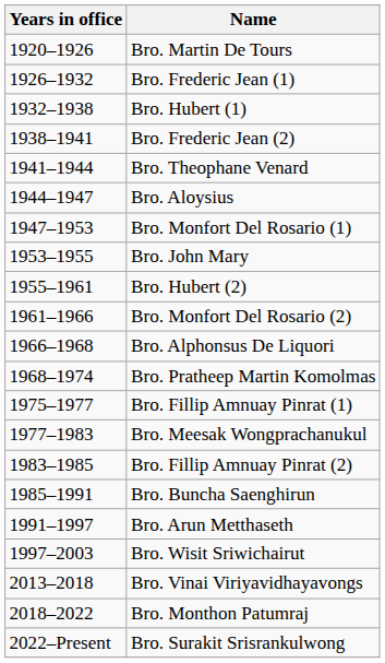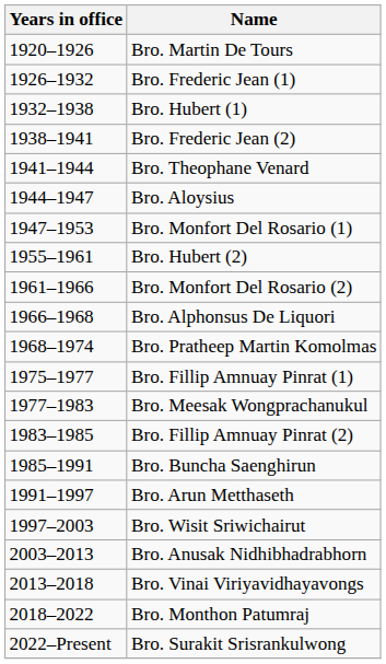 <table class="wikitable">
 <tr>
 <th>Years in office</th>
 <th>Name</th>
 </tr>
 <tr>
 <td>1920–1926</td>
 <td>Bro. Martin De Tours</td>
 </tr>
 <tr>
 <td>1926–1932</td>
 <td>Bro. Frederic Jean (1)</td>
 </tr>
 <tr>
 <td>1932–1938</td>
 <td>Bro. Hubert (1)</td>
 </tr>
 <tr>
 <td>1938–1941</td>
 <td>Bro. Frederic Jean (2)</td>
 </tr>
 <tr>
 <td>1941–1944</td>
 <td>Bro. Theophane Venard</td>
 </tr>
 <tr>
 <td>1944–1947</td>
 <td>Bro. Aloysius</td>
 </tr>
 <tr>
 <td>1947–1953</td>
 <td>Bro. Monfort Del Rosario (1)</td>
-</tr>
-<tr>
-<td>1953–1955</td>
-<td>Bro. John Mary</td>
 </tr>
 <tr>
 <td>1955–1961</td>
 <td>Bro. Hubert (2)</td>
 </tr>
 <tr>
 <td>1961–1966</td>
 <td>Bro. Monfort Del Rosario (2)</td>
 </tr>
 <tr>
 <td>1966–1968</td>
 <td>Bro. Alphonsus De Liquori</td>
 </tr>
 <tr>
 <td>1968–1974</td>
 <td>Bro. Pratheep Martin Komolmas</td>
 </tr>
 <tr>
 <td>1975–1977</td>
 <td>Bro. Fillip Amnuay Pinrat (1)</td>
 </tr>
 <tr>
 <td>1977–1983</td>
 <td>Bro. Meesak Wongprachanukul</td>
 </tr>
 <tr>
 <td>1983–1985</td>
 <td>Bro. Fillip Amnuay Pinrat (2)</td>
 </tr>
 <tr>
 <td>1985–1991</td>
 <td>Bro. Buncha Saenghirun</td>
 </tr>
 <tr>
 <td>1991–1997</td>
 <td>Bro. Arun Metthaseth</td>
 </tr>
 <tr>
 <td>1997–2003</td>
 <td>Bro. Wisit Sriwichairut</td>
 </tr>
 <tr>
+<td>2003–2013</td>
+<td>Bro. Anusak Nidhibhadrabhorn</td>
+</tr>
+<tr>
 <td>2013–2018</td>
 <td>Bro. Vinai Viriyavidhayavongs</td>
 </tr>
 <tr>
 <td>2018–2022</td>
 <td>Bro. Monthon Patumraj</td>
 </tr>
 <tr>
 <td>2022–Present</td>
 <td>Bro. Surakit Srisrankulwong</td>
 </tr>
 <tr>
 </tr>
 </table>
